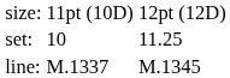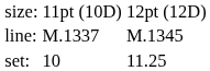 <table style="margin-left:40px;">
 <tr>
 <td>size:</td>
 <td>11pt (10D)</td>
 <td>12pt (12D)</td>
 </tr>
 <tr>
+<td>line:</td>
+<td>M.1337</td>
+<td>M.1345</td>
+</tr>
+<tr>
 <td>set:</td>
 <td>10</td>
 <td>11.25</td>
 </tr>
-<tr>
-<td>line:</td>
-<td>M.1337</td>
-<td>M.1345</td>
-</tr>
 </table>
